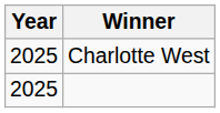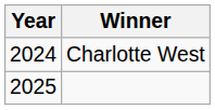 <table class="wikitable" border="1">
 <tr>
 <th>Year</th>
 <th>Winner</th>
 </tr>
 <tr>
-<td>2025</td>
+<td>2024</td>
 <td>Charlotte West</td>
 </tr>
 <tr>
 <td>2025</td>
 <td></td>
 </tr>
 </table>
